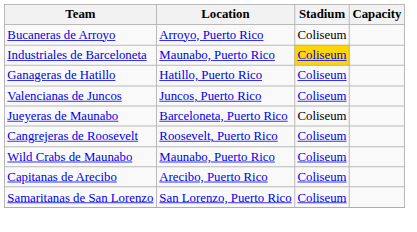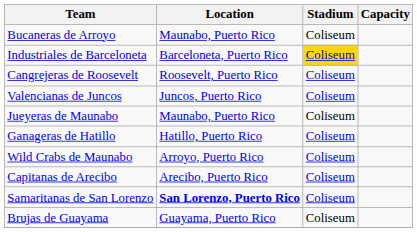 <table class="wikitable sortable">
 <tr>
 <th>Team</th>
 <th>Location</th>
 <th>Stadium</th>
 <th>Capacity</th>
 </tr>
 <tr>
 <td><a href='#'>Bucaneras de Arroyo</a></td>
-<td><a href='#'>Arroyo, Puerto Rico</a></td>
+<td><a href='#'>Maunabo, Puerto Rico</a></td>
 <td>Coliseum</td>
 <td style="text-align:center;"></td>
 </tr>
 <tr>
 <td><a href='#'>Industriales de Barceloneta</a></td>
-<td><a href='#'>Maunabo, Puerto Rico</a></td>
+<td><a href='#'>Barceloneta, Puerto Rico</a></td>
 <td style="background: gold;"><a href='#'>Coliseum</a></td>
 <td style="text-align:center;"></td>
 </tr>
 <tr>
-<td><a href='#'>Ganageras de Hatillo</a></td>
-<td><a href='#'>Hatillo, Puerto Rico</a></td>
+<td><a href='#'>Cangrejeras de Roosevelt</a></td>
+<td><a href='#'>Roosevelt, Puerto Rico</a></td>
 <td><a href='#'>Coliseum</a></td>
 <td style="text-align:center;"></td>
 </tr>
 <tr>
 <td><a href='#'>Valencianas de Juncos</a></td>
 <td><a href='#'>Juncos, Puerto Rico</a></td>
 <td><a href='#'>Coliseum</a></td>
 <td style="text-align:center;"></td>
 </tr>
 <tr>
 <td><a href='#'>Jueyeras de Maunabo</a></td>
-<td><a href='#'>Barceloneta, Puerto Rico</a></td>
+<td><a href='#'>Maunabo, Puerto Rico</a></td>
 <td>Coliseum</td>
 <td style="text-align:center;"></td>
 </tr>
 <tr>
-<td><a href='#'>Cangrejeras de Roosevelt</a></td>
-<td><a href='#'>Roosevelt, Puerto Rico</a></td>
+<td><a href='#'>Ganageras de Hatillo</a></td>
+<td><a href='#'>Hatillo, Puerto Rico</a></td>
 <td><a href='#'>Coliseum</a></td>
 <td style="text-align:center;"></td>
 </tr>
 <tr>
 <td><a href='#'>Wild Crabs de Maunabo</a></td>
-<td><a href='#'>Maunabo, Puerto Rico</a></td>
+<td><a href='#'>Arroyo, Puerto Rico</a></td>
 <td><a href='#'>Coliseum</a></td>
 <td style="text-align:center;"></td>
 </tr>
 <tr>
 <td><a href='#'>Capitanas de Arecibo</a></td>
 <td><a href='#'>Arecibo, Puerto Rico</a></td>
 <td><a href='#'>Coliseum</a></td>
 <td style="text-align:center;"></td>
 </tr>
 <tr>
 <td><a href='#'>Samaritanas de San Lorenzo</a></td>
-<td><a href='#'>San Lorenzo, Puerto Rico</a></td>
+<td><strong><a href='#'>San Lorenzo, Puerto Rico</a></strong></td>
 <td><a href='#'>Coliseum</a></td>
+<td style="text-align:center;"></td>
+</tr>
+<tr>
+<td><a href='#'>Brujas de Guayama</a></td>
+<td><a href='#'>Guayama, Puerto Rico</a></td>
+<td>Coliseum</td>
 <td style="text-align:center;"></td>
 </tr>
 <tr>
 </tr>
 </table>
